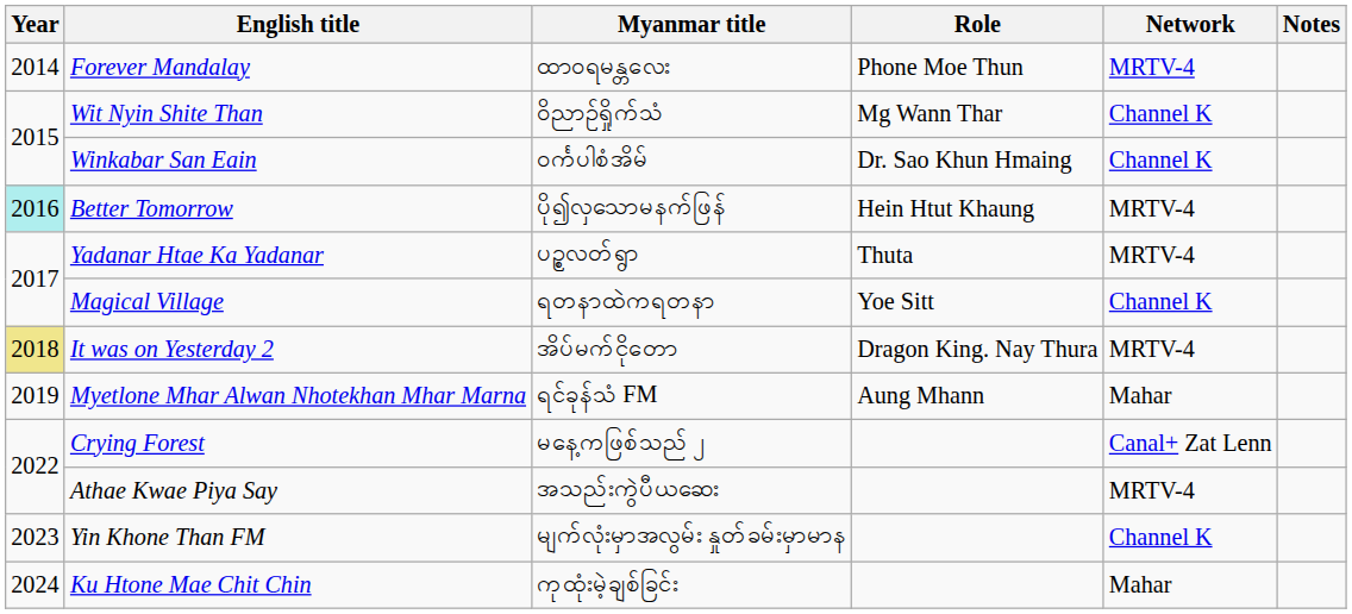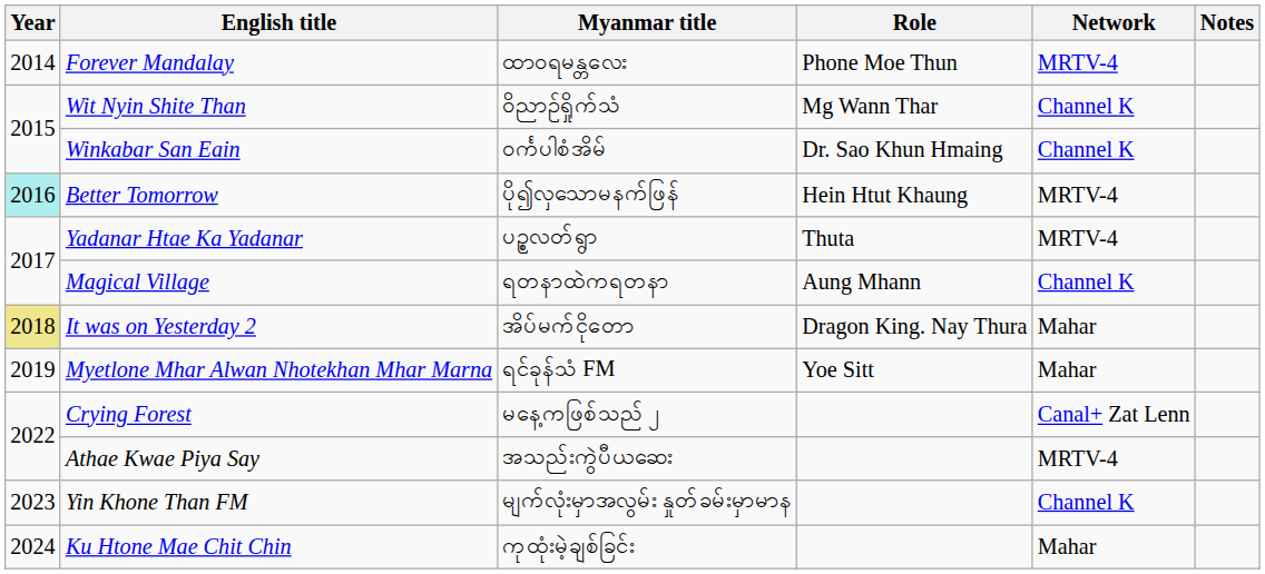 <table class="wikitable">
 <tr>
 <th width=10>Year</th>
 <th>English title</th>
 <th>Myanmar title</th>
 <th>Role</th>
 <th>Network</th>
 <th>Notes</th>
 </tr>
 <tr>
 <td rowspan="1">2014</td>
 <td><em><a href='#'>Forever Mandalay</a></em></td>
 <td>ထာဝရမန္တလေး</td>
 <td>Phone Moe Thun</td>
 <td><a href='#'>MRTV-4</a></td>
 <td></td>
 </tr>
 <tr>
 <td rowspan="2">2015</td>
 <td><em><a href='#'>Wit Nyin Shite Than</a></em></td>
 <td>ဝိညာဉ်ရှိုက်သံ</td>
 <td>Mg Wann Thar</td>
 <td><a href='#'>Channel K</a></td>
 <td></td>
 </tr>
 <tr>
 <td><em><a href='#'>Winkabar San Eain</a></em></td>
 <td>ဝင်္ကပါစံအိမ်</td>
 <td>Dr. Sao Khun Hmaing</td>
 <td><a href='#'>Channel K</a></td>
 <td></td>
 </tr>
 <tr>
 <td rowspan="1" style="background: paleturquoise;">2016</td>
 <td><em><a href='#'>Better Tomorrow</a></em></td>
 <td>ပို၍လှသောမနက်ဖြန်</td>
 <td>Hein Htut Khaung</td>
 <td>MRTV-4</td>
 <td></td>
 </tr>
 <tr>
 <td rowspan="2">2017</td>
 <td><em><a href='#'>Yadanar Htae Ka Yadanar</a></em></td>
 <td>ပဉ္စလတ်ရွာ</td>
 <td>Thuta</td>
 <td>MRTV-4</td>
 <td></td>
 </tr>
 <tr>
 <td><em><a href='#'>Magical Village</a></em></td>
 <td>ရတနာထဲကရတနာ</td>
-<td>Yoe Sitt</td>
+<td>Aung Mhann</td>
 <td><a href='#'>Channel K</a></td>
 <td></td>
 </tr>
 <tr>
 <td rowspan="1" style="background: khaki;">2018</td>
 <td><em><a href='#'>It was on Yesterday 2</a></em></td>
 <td>အိပ်မက်ငိုတော</td>
 <td>Dragon King. Nay Thura</td>
-<td>MRTV-4</td>
+<td>Mahar</td>
 <td></td>
 </tr>
 <tr>
 <td rowspan="1">2019</td>
 <td><em><a href='#'>Myetlone Mhar Alwan Nhotekhan Mhar Marna</a></em></td>
 <td>ရင်ခုန်သံ FM</td>
-<td>Aung Mhann</td>
+<td>Yoe Sitt</td>
 <td>Mahar</td>
 <td></td>
 </tr>
 <tr>
 <td rowspan="2">2022</td>
 <td><em><a href='#'>Crying Forest</a></em></td>
 <td>မနေ့ကဖြစ်သည် ၂</td>
 <td></td>
 <td><a href='#'>Canal+</a> Zat Lenn</td>
 <td></td>
 </tr>
 <tr>
 <td><em>Athae Kwae Piya Say</em></td>
 <td>အသည်းကွဲပီယဆေး</td>
 <td></td>
 <td>MRTV-4</td>
 <td></td>
 </tr>
 <tr>
 <td rowspan="1">2023</td>
 <td><em>Yin Khone Than FM</em></td>
 <td>မျက်လုံးမှာအလွမ်း နှုတ်ခမ်းမှာမာန</td>
 <td></td>
 <td><a href='#'>Channel K</a></td>
 <td></td>
 </tr>
 <tr>
 <td rowspan="1">2024</td>
 <td><em><a href='#'>Ku Htone Mae Chit Chin</a></em></td>
 <td>ကုထုံးမဲ့ချစ်ခြင်း</td>
 <td></td>
 <td>Mahar</td>
 <td></td>
 </tr>
 </table>
